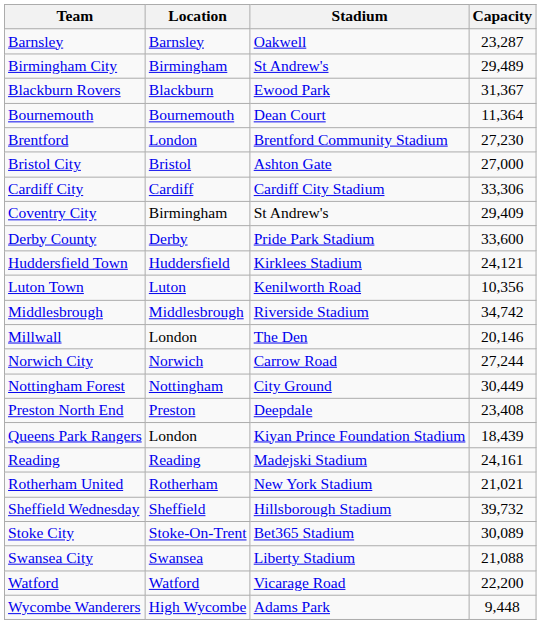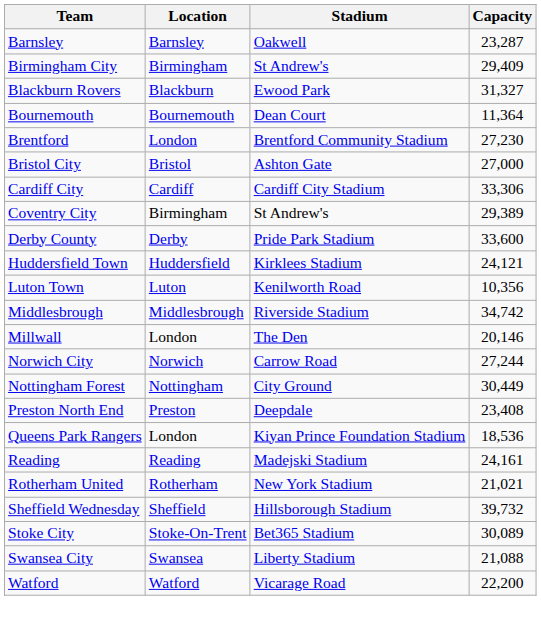 <table class="wikitable sortable">
 <tr>
 <th>Team</th>
 <th>Location</th>
 <th>Stadium</th>
 <th>Capacity</th>
 </tr>
 <tr>
 <td><a href='#'>Barnsley</a></td>
 <td><a href='#'>Barnsley</a></td>
 <td><a href='#'>Oakwell</a></td>
 <td align="center">23,287</td>
 </tr>
 <tr>
 <td><a href='#'>Birmingham City</a></td>
 <td><a href='#'>Birmingham</a></td>
 <td><a href='#'>St Andrew's</a></td>
-<td align="center">29,489</td>
+<td align="center">29,409</td>
 </tr>
 <tr>
 <td><a href='#'>Blackburn Rovers</a></td>
 <td><a href='#'>Blackburn</a></td>
 <td><a href='#'>Ewood Park</a></td>
-<td align="center">31,367</td>
+<td align="center">31,327</td>
 </tr>
 <tr>
 <td><a href='#'>Bournemouth</a></td>
 <td><a href='#'>Bournemouth</a></td>
 <td><a href='#'>Dean Court</a></td>
 <td align="center">11,364</td>
 </tr>
 <tr>
 <td><a href='#'>Brentford</a></td>
 <td><a href='#'>London</a> </td>
 <td><a href='#'>Brentford Community Stadium</a></td>
 <td align="center">27,230</td>
 </tr>
 <tr>
 <td><a href='#'>Bristol City</a></td>
 <td><a href='#'>Bristol</a></td>
 <td><a href='#'>Ashton Gate</a></td>
 <td align="center">27,000</td>
 </tr>
 <tr>
 <td><a href='#'>Cardiff City</a></td>
 <td><a href='#'>Cardiff</a></td>
 <td><a href='#'>Cardiff City Stadium</a></td>
 <td style="text-align:center">33,306</td>
 </tr>
 <tr>
 <td><a href='#'>Coventry City</a></td>
 <td>Birmingham</td>
 <td>St Andrew's</td>
-<td align="center">29,409</td>
+<td align="center">29,389</td>
 </tr>
 <tr>
 <td><a href='#'>Derby County</a></td>
 <td><a href='#'>Derby</a></td>
 <td><a href='#'>Pride Park Stadium</a></td>
 <td align="center">33,600</td>
 </tr>
 <tr>
 <td><a href='#'>Huddersfield Town</a></td>
 <td><a href='#'>Huddersfield</a></td>
 <td><a href='#'>Kirklees Stadium</a></td>
 <td align="center">24,121</td>
 </tr>
 <tr>
 <td><a href='#'>Luton Town</a></td>
 <td><a href='#'>Luton</a></td>
 <td><a href='#'>Kenilworth Road</a></td>
 <td align="center">10,356</td>
 </tr>
 <tr>
 <td><a href='#'>Middlesbrough</a></td>
 <td><a href='#'>Middlesbrough</a></td>
 <td><a href='#'>Riverside Stadium</a></td>
 <td align="center">34,742</td>
 </tr>
 <tr>
 <td><a href='#'>Millwall</a></td>
 <td>London </td>
 <td><a href='#'>The Den</a></td>
 <td align="center">20,146</td>
 </tr>
 <tr>
 <td><a href='#'>Norwich City</a></td>
 <td><a href='#'>Norwich</a></td>
 <td><a href='#'>Carrow Road</a></td>
 <td align="center">27,244</td>
 </tr>
 <tr>
 <td><a href='#'>Nottingham Forest</a></td>
 <td><a href='#'>Nottingham</a></td>
 <td><a href='#'>City Ground</a></td>
 <td align="center">30,449</td>
 </tr>
 <tr>
 <td><a href='#'>Preston North End</a></td>
 <td><a href='#'>Preston</a></td>
 <td><a href='#'>Deepdale</a></td>
 <td style="text-align:center;">23,408</td>
 </tr>
 <tr>
 <td><a href='#'>Queens Park Rangers</a></td>
 <td>London </td>
 <td><a href='#'>Kiyan Prince Foundation Stadium</a></td>
-<td align="center">18,439</td>
+<td align="center">18,536</td>
 </tr>
 <tr>
 <td><a href='#'>Reading</a></td>
 <td><a href='#'>Reading</a></td>
 <td><a href='#'>Madejski Stadium</a></td>
 <td align="center">24,161</td>
 </tr>
 <tr>
 <td><a href='#'>Rotherham United</a></td>
 <td><a href='#'>Rotherham</a></td>
 <td><a href='#'>New York Stadium</a></td>
 <td align="center">21,021</td>
 </tr>
 <tr>
 <td><a href='#'>Sheffield Wednesday</a></td>
 <td><a href='#'>Sheffield</a></td>
 <td><a href='#'>Hillsborough Stadium</a></td>
 <td align="center">39,732</td>
 </tr>
 <tr>
 <td><a href='#'>Stoke City</a></td>
 <td><a href='#'>Stoke-On-Trent</a></td>
 <td><a href='#'>Bet365 Stadium</a></td>
 <td align="center">30,089</td>
 </tr>
 <tr>
 <td><a href='#'>Swansea City</a></td>
 <td><a href='#'>Swansea</a></td>
 <td><a href='#'>Liberty Stadium</a></td>
 <td align="center">21,088</td>
 </tr>
 <tr>
 <td><a href='#'>Watford</a></td>
 <td><a href='#'>Watford</a></td>
 <td><a href='#'>Vicarage Road</a></td>
 <td align="center">22,200</td>
 </tr>
-<tr>
-<td><a href='#'>Wycombe Wanderers</a></td>
-<td><a href='#'>High Wycombe</a></td>
-<td><a href='#'>Adams Park</a></td>
-<td align="center">9,448</td>
-</tr>
 </table>
